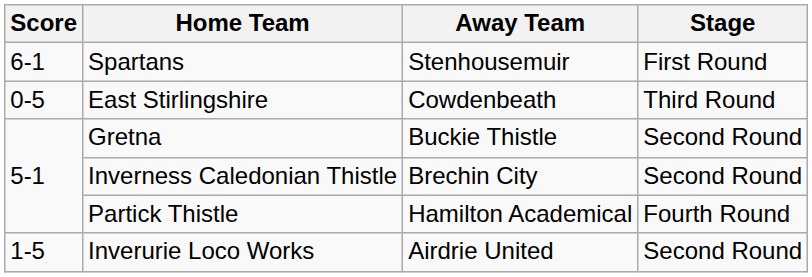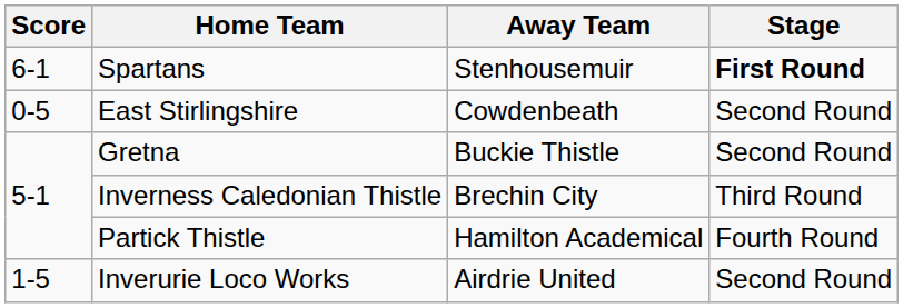 <table class="wikitable">
 <tr>
 <th>Score</th>
 <th>Home Team</th>
 <th>Away Team</th>
 <th>Stage</th>
 </tr>
 <tr>
 <td>6-1</td>
 <td>Spartans</td>
 <td>Stenhousemuir</td>
-<td>First Round</td>
+<td><strong>First Round</strong></td>
 </tr>
 <tr>
 <td>0-5</td>
 <td>East Stirlingshire</td>
 <td>Cowdenbeath</td>
-<td>Third Round</td>
+<td>Second Round</td>
 </tr>
 <tr>
 <td rowspan="3">5-1</td>
 <td>Gretna</td>
 <td>Buckie Thistle</td>
 <td>Second Round</td>
 </tr>
 <tr>
 <td>Inverness Caledonian Thistle</td>
 <td>Brechin City</td>
-<td>Second Round</td>
+<td>Third Round</td>
 </tr>
 <tr>
 <td>Partick Thistle</td>
 <td>Hamilton Academical</td>
 <td>Fourth Round</td>
 </tr>
 <tr>
 <td>1-5</td>
 <td>Inverurie Loco Works</td>
 <td>Airdrie United</td>
 <td>Second Round</td>
 </tr>
 </table>
